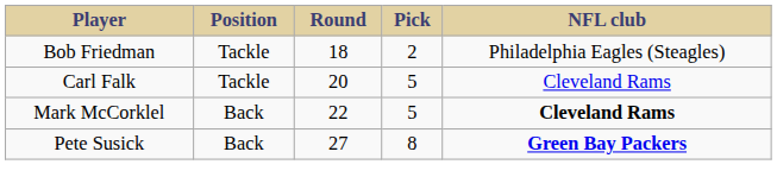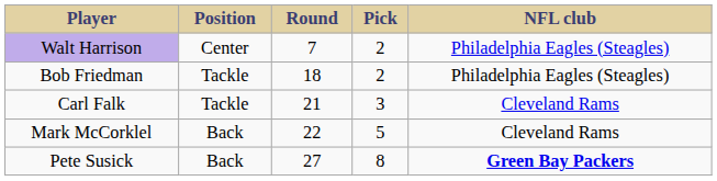 <table class="wikitable" style="width:50%;">
 <tr style="text-align:center; background:#e2d2a3; color:#3b3e72;">
 <td><strong>Player</strong></td>
 <td><strong>Position</strong></td>
 <td><strong>Round</strong></td>
 <td><strong>Pick</strong></td>
 <td><strong>NFL club</strong></td>
+</tr>
+<tr style="text-align:center;" bgcolor="">
+<td bgcolor="C0ACEA">Walt Harrison</td>
+<td>Center</td>
+<td>7</td>
+<td>2</td>
+<td><a href='#'>Philadelphia Eagles (Steagles)</a></td>
 </tr>
 <tr style="text-align:center;" bgcolor="">
 <td>Bob Friedman</td>
 <td>Tackle</td>
 <td>18</td>
 <td>2</td>
 <td>Philadelphia Eagles (Steagles)</td>
 </tr>
 <tr style="text-align:center;" bgcolor="">
 <td>Carl Falk</td>
 <td>Tackle</td>
-<td>20</td>
-<td>5</td>
+<td>21</td>
+<td>3</td>
 <td><a href='#'>Cleveland Rams</a></td>
 </tr>
 <tr style="text-align:center;" bgcolor="">
 <td>Mark McCorklel</td>
 <td>Back</td>
 <td>22</td>
 <td>5</td>
-<td><strong>Cleveland Rams</strong></td>
+<td>Cleveland Rams</td>
 </tr>
 <tr style="text-align:center;" bgcolor="">
 <td>Pete Susick</td>
 <td>Back</td>
 <td>27</td>
 <td>8</td>
 <td><strong><a href='#'>Green Bay Packers</a></strong></td>
 </tr>
 </table>
